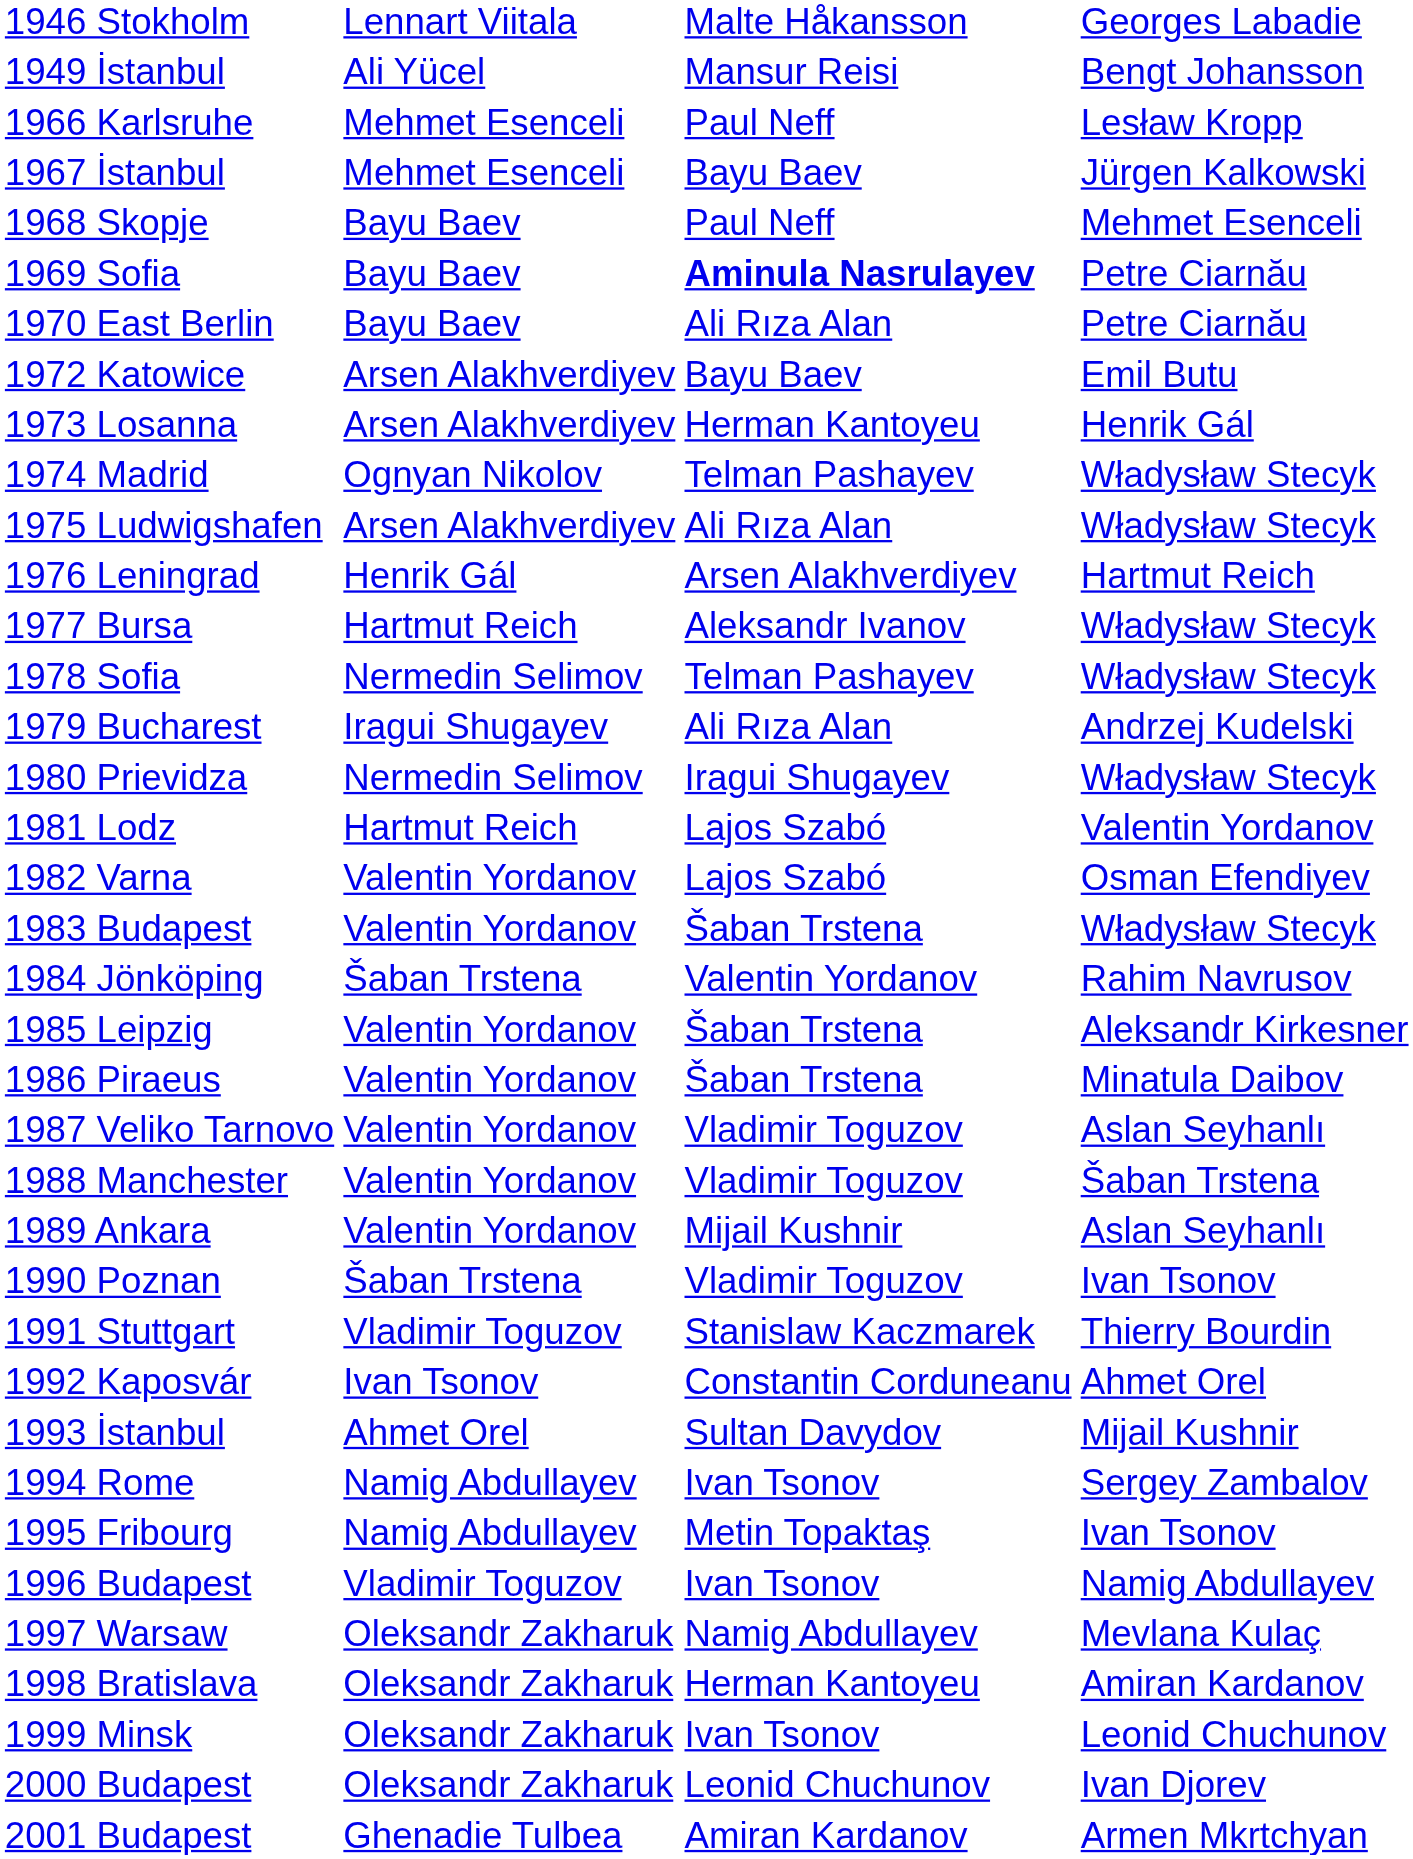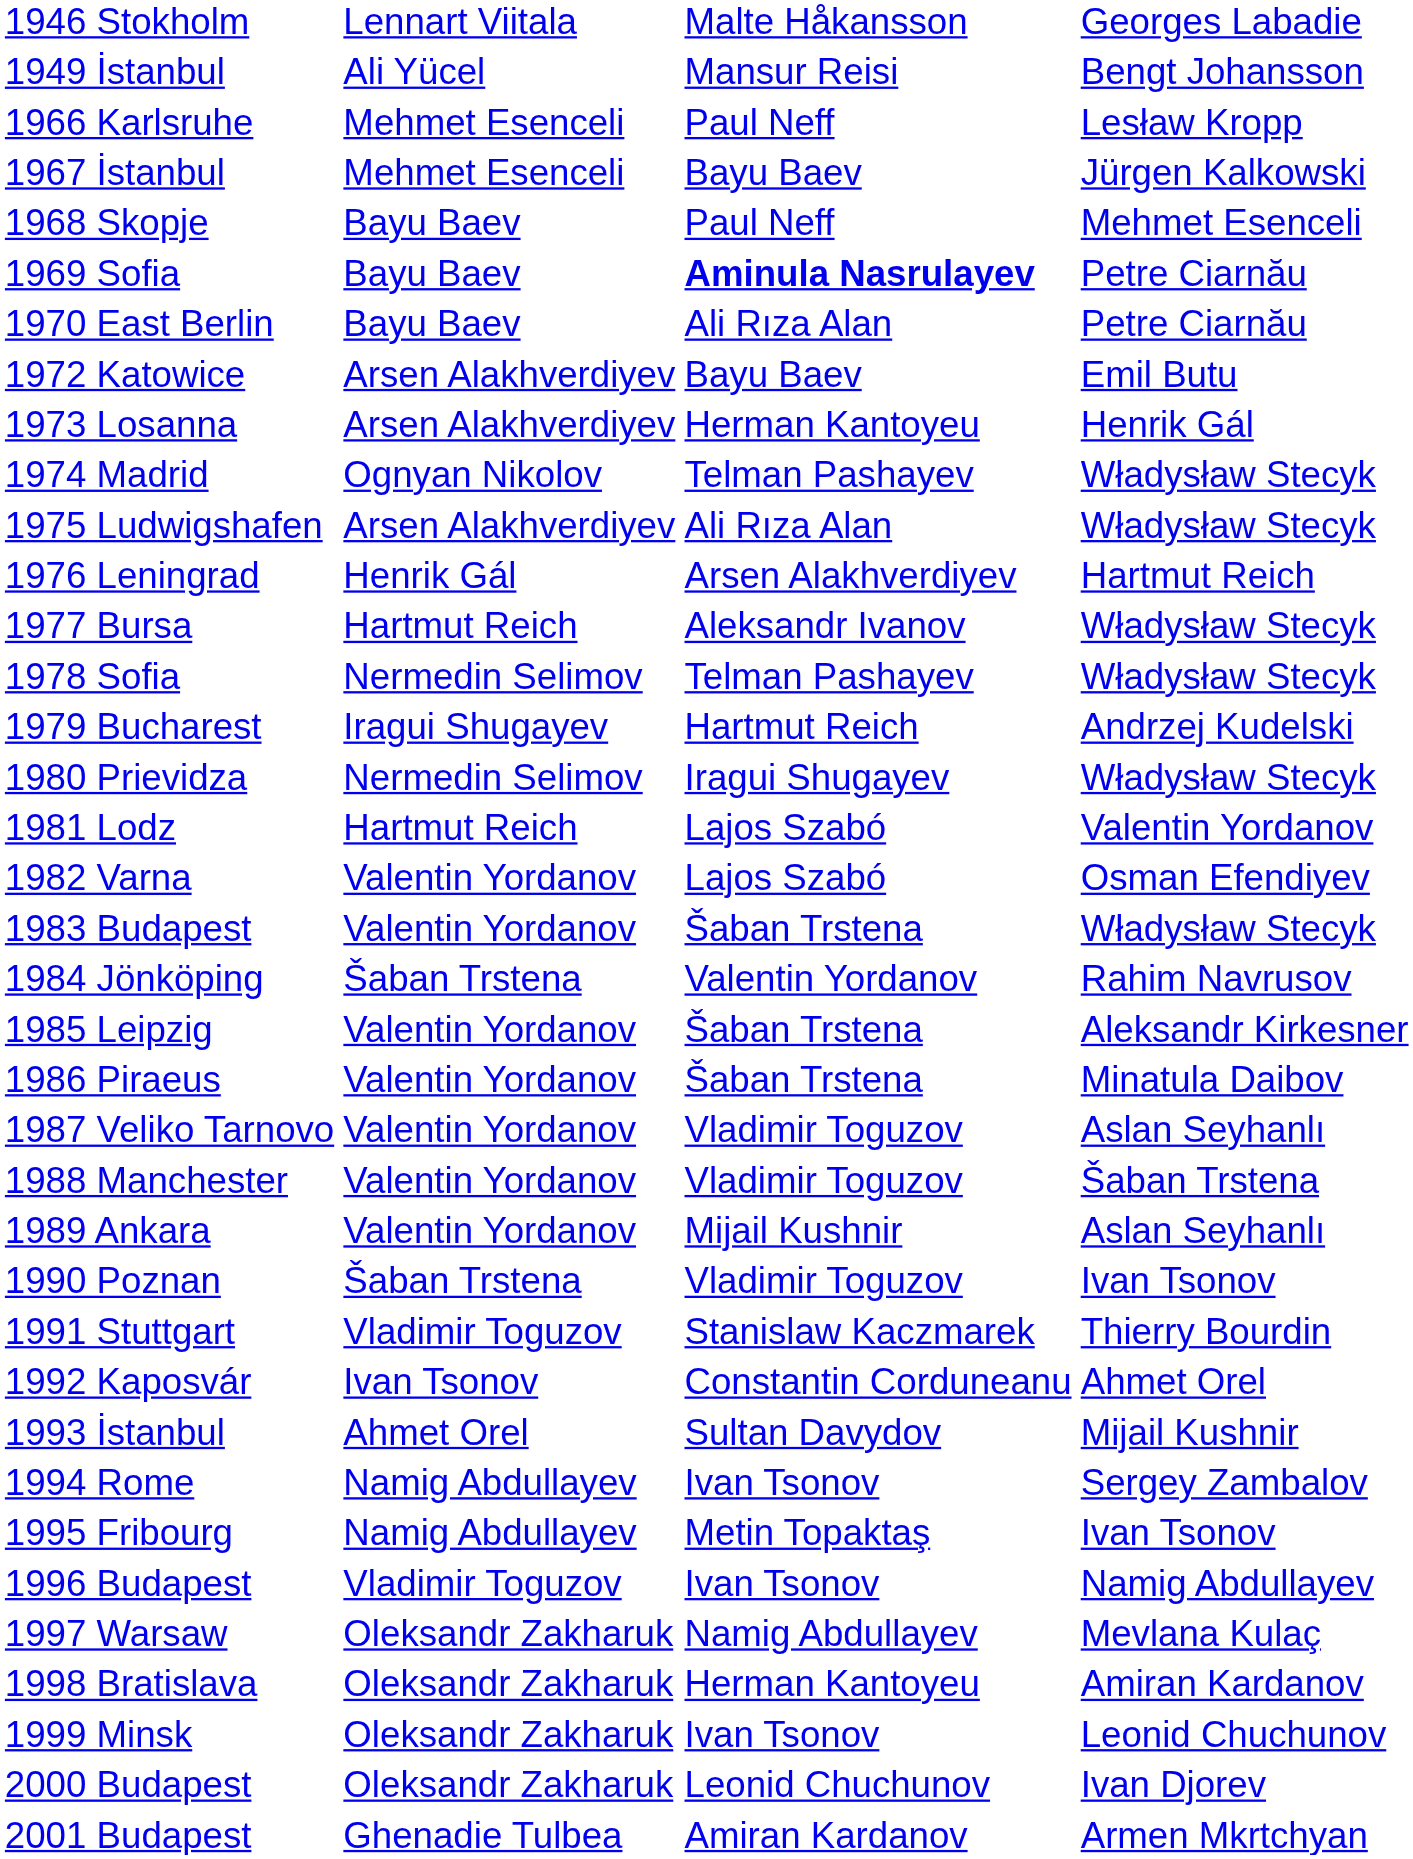 <table>
 <tr>
 <td><a href='#'>1946 Stokholm</a></td>
 <td> <a href='#'>Lennart Viitala</a></td>
 <td> <a href='#'>Malte Håkansson</a></td>
 <td> <a href='#'>Georges Labadie</a></td>
 </tr>
 <tr>
 <td><a href='#'>1949 İstanbul</a></td>
 <td> <a href='#'>Ali Yücel</a></td>
 <td> <a href='#'>Mansur Reisi</a></td>
 <td> <a href='#'>Bengt Johansson</a></td>
 </tr>
 <tr>
 <td><a href='#'>1966 Karlsruhe</a></td>
 <td> <a href='#'>Mehmet Esenceli</a></td>
 <td> <a href='#'>Paul Neff</a></td>
 <td> <a href='#'>Lesław Kropp</a></td>
 </tr>
 <tr>
 <td><a href='#'>1967 İstanbul</a></td>
 <td> <a href='#'>Mehmet Esenceli</a></td>
 <td> <a href='#'>Bayu Baev</a></td>
 <td> <a href='#'>Jürgen Kalkowski</a></td>
 </tr>
 <tr>
 <td><a href='#'>1968 Skopje</a></td>
 <td> <a href='#'>Bayu Baev</a></td>
 <td> <a href='#'>Paul Neff</a></td>
 <td> <a href='#'>Mehmet Esenceli</a></td>
 </tr>
 <tr>
 <td><a href='#'>1969 Sofia</a></td>
 <td> <a href='#'>Bayu Baev</a></td>
 <td><strong> <a href='#'>Aminula Nasrulayev</a></strong></td>
 <td> <a href='#'>Petre Ciarnău</a></td>
 </tr>
 <tr>
 <td><a href='#'>1970 East Berlin</a></td>
 <td> <a href='#'>Bayu Baev</a></td>
 <td> <a href='#'>Ali Rıza Alan</a></td>
 <td> <a href='#'>Petre Ciarnău</a></td>
 </tr>
 <tr>
 <td><a href='#'>1972 Katowice</a></td>
 <td> <a href='#'>Arsen Alakhverdiyev</a></td>
 <td> <a href='#'>Bayu Baev</a></td>
 <td> <a href='#'>Emil Butu</a></td>
 </tr>
 <tr>
 <td><a href='#'>1973 Losanna</a></td>
 <td> <a href='#'>Arsen Alakhverdiyev</a></td>
 <td> <a href='#'>Herman Kantoyeu</a></td>
 <td> <a href='#'>Henrik Gál</a></td>
 </tr>
 <tr>
 <td><a href='#'>1974 Madrid</a></td>
 <td> <a href='#'>Ognyan Nikolov</a></td>
 <td> <a href='#'>Telman Pashayev</a></td>
 <td> <a href='#'>Władysław Stecyk</a></td>
 </tr>
 <tr>
 <td><a href='#'>1975 Ludwigshafen</a></td>
 <td> <a href='#'>Arsen Alakhverdiyev</a></td>
 <td> <a href='#'>Ali Rıza Alan</a></td>
 <td> <a href='#'>Władysław Stecyk</a></td>
 </tr>
 <tr>
 <td><a href='#'>1976 Leningrad</a></td>
 <td> <a href='#'>Henrik Gál</a></td>
 <td> <a href='#'>Arsen Alakhverdiyev</a></td>
 <td> <a href='#'>Hartmut Reich</a></td>
 </tr>
 <tr>
 <td><a href='#'>1977 Bursa</a></td>
 <td> <a href='#'>Hartmut Reich</a></td>
 <td> <a href='#'>Aleksandr Ivanov</a></td>
 <td> <a href='#'>Władysław Stecyk</a></td>
 </tr>
 <tr>
 <td><a href='#'>1978 Sofia</a></td>
 <td> <a href='#'>Nermedin Selimov</a></td>
 <td> <a href='#'>Telman Pashayev</a></td>
 <td> <a href='#'>Władysław Stecyk</a></td>
 </tr>
 <tr>
 <td><a href='#'>1979 Bucharest</a></td>
 <td> <a href='#'>Iragui Shugayev</a></td>
-<td> <a href='#'>Ali Rıza Alan</a></td>
+<td> <a href='#'>Hartmut Reich</a></td>
 <td> <a href='#'>Andrzej Kudelski</a></td>
 </tr>
 <tr>
 <td><a href='#'>1980 Prievidza</a></td>
 <td> <a href='#'>Nermedin Selimov</a></td>
 <td> <a href='#'>Iragui Shugayev</a></td>
 <td> <a href='#'>Władysław Stecyk</a></td>
 </tr>
 <tr>
 <td><a href='#'>1981 Lodz</a></td>
 <td> <a href='#'>Hartmut Reich</a></td>
 <td> <a href='#'>Lajos Szabó</a></td>
 <td> <a href='#'>Valentin Yordanov</a></td>
 </tr>
 <tr>
 <td><a href='#'>1982 Varna</a></td>
 <td> <a href='#'>Valentin Yordanov</a></td>
 <td> <a href='#'>Lajos Szabó</a></td>
 <td> <a href='#'>Osman Efendiyev</a></td>
 </tr>
 <tr>
 <td><a href='#'>1983 Budapest</a></td>
 <td> <a href='#'>Valentin Yordanov</a></td>
 <td> <a href='#'>Šaban Trstena</a></td>
 <td> <a href='#'>Władysław Stecyk</a></td>
 </tr>
 <tr>
 <td><a href='#'>1984 Jönköping</a></td>
 <td> <a href='#'>Šaban Trstena</a></td>
 <td> <a href='#'>Valentin Yordanov</a></td>
 <td> <a href='#'>Rahim Navrusov</a></td>
 </tr>
 <tr>
 <td><a href='#'>1985 Leipzig</a></td>
 <td> <a href='#'>Valentin Yordanov</a></td>
 <td> <a href='#'>Šaban Trstena</a></td>
 <td> <a href='#'>Aleksandr Kirkesner</a></td>
 </tr>
 <tr>
 <td><a href='#'>1986 Piraeus</a></td>
 <td> <a href='#'>Valentin Yordanov</a></td>
 <td> <a href='#'>Šaban Trstena</a></td>
 <td> <a href='#'>Minatula Daibov</a></td>
 </tr>
 <tr>
 <td><a href='#'>1987 Veliko Tarnovo</a></td>
 <td> <a href='#'>Valentin Yordanov</a></td>
 <td> <a href='#'>Vladimir Toguzov</a></td>
 <td> <a href='#'>Aslan Seyhanlı</a></td>
 </tr>
 <tr>
 <td><a href='#'>1988 Manchester</a></td>
 <td> <a href='#'>Valentin Yordanov</a></td>
 <td> <a href='#'>Vladimir Toguzov</a></td>
 <td> <a href='#'>Šaban Trstena</a></td>
 </tr>
 <tr>
 <td><a href='#'>1989 Ankara</a></td>
 <td> <a href='#'>Valentin Yordanov</a></td>
 <td> <a href='#'>Mijail Kushnir</a></td>
 <td> <a href='#'>Aslan Seyhanlı</a></td>
 </tr>
 <tr>
 <td><a href='#'>1990 Poznan</a></td>
 <td> <a href='#'>Šaban Trstena</a></td>
 <td> <a href='#'>Vladimir Toguzov</a></td>
 <td> <a href='#'>Ivan Tsonov</a></td>
 </tr>
 <tr>
 <td><a href='#'>1991 Stuttgart</a></td>
 <td> <a href='#'>Vladimir Toguzov</a></td>
 <td> <a href='#'>Stanislaw Kaczmarek</a></td>
 <td> <a href='#'>Thierry Bourdin</a></td>
 </tr>
 <tr>
 <td><a href='#'>1992 Kaposvár</a></td>
 <td> <a href='#'>Ivan Tsonov</a></td>
 <td> <a href='#'>Constantin Corduneanu</a></td>
 <td> <a href='#'>Ahmet Orel</a></td>
 </tr>
 <tr>
 <td><a href='#'>1993 İstanbul</a></td>
 <td> <a href='#'>Ahmet Orel</a></td>
 <td> <a href='#'>Sultan Davydov</a></td>
 <td> <a href='#'>Mijail Kushnir</a></td>
 </tr>
 <tr>
 <td><a href='#'>1994 Rome</a></td>
 <td> <a href='#'>Namig Abdullayev</a></td>
 <td> <a href='#'>Ivan Tsonov</a></td>
 <td> <a href='#'>Sergey Zambalov</a></td>
 </tr>
 <tr>
 <td><a href='#'>1995 Fribourg</a></td>
 <td> <a href='#'>Namig Abdullayev</a></td>
 <td> <a href='#'>Metin Topaktaş</a></td>
 <td> <a href='#'>Ivan Tsonov</a></td>
 </tr>
 <tr>
 <td><a href='#'>1996 Budapest</a></td>
 <td> <a href='#'>Vladimir Toguzov</a></td>
 <td> <a href='#'>Ivan Tsonov</a></td>
 <td> <a href='#'>Namig Abdullayev</a></td>
 </tr>
 <tr>
 <td><a href='#'>1997 Warsaw</a></td>
 <td> <a href='#'>Oleksandr Zakharuk</a></td>
 <td> <a href='#'>Namig Abdullayev</a></td>
 <td> <a href='#'>Mevlana Kulaç</a></td>
 </tr>
 <tr>
 <td><a href='#'>1998 Bratislava</a></td>
 <td> <a href='#'>Oleksandr Zakharuk</a></td>
 <td> <a href='#'>Herman Kantoyeu</a></td>
 <td> <a href='#'>Amiran Kardanov</a></td>
 </tr>
 <tr>
 <td><a href='#'>1999 Minsk</a></td>
 <td> <a href='#'>Oleksandr Zakharuk</a></td>
 <td> <a href='#'>Ivan Tsonov</a></td>
 <td> <a href='#'>Leonid Chuchunov</a></td>
 </tr>
 <tr>
 <td><a href='#'>2000 Budapest</a></td>
 <td> <a href='#'>Oleksandr Zakharuk</a></td>
 <td> <a href='#'>Leonid Chuchunov</a></td>
 <td> <a href='#'>Ivan Djorev</a></td>
 </tr>
 <tr>
 <td><a href='#'>2001 Budapest</a></td>
 <td> <a href='#'>Ghenadie Tulbea</a></td>
 <td> <a href='#'>Amiran Kardanov</a></td>
 <td> <a href='#'>Armen Mkrtchyan</a></td>
 </tr>
 </table>
